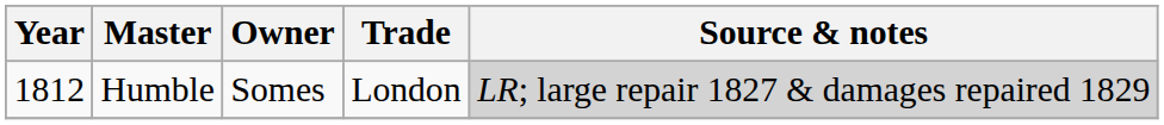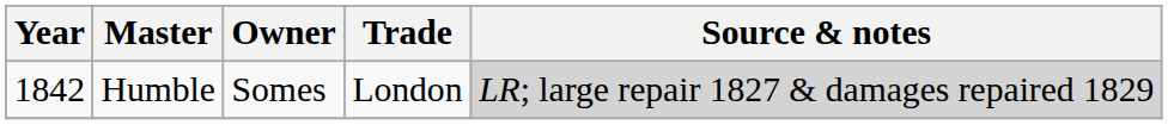 <table class=" wikitable">
 <tr>
 <th>Year</th>
 <th>Master</th>
 <th>Owner</th>
 <th>Trade</th>
 <th>Source & notes</th>
 </tr>
 <tr>
-<td>1812</td>
+<td>1842</td>
 <td>Humble</td>
 <td>Somes</td>
 <td>London</td>
 <td style="background: lightgrey;"><em>LR</em>; large repair 1827 & damages repaired 1829</td>
 </tr>
 <tr>
 </tr>
 </table>
